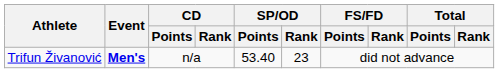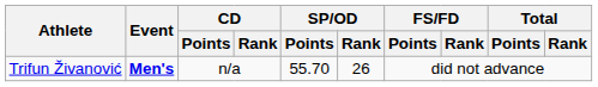 <table class="wikitable" style="font-size:90%">
 <tr>
 <th rowspan="2">Athlete</th>
 <th rowspan="2">Event</th>
 <th colspan="2">CD</th>
 <th colspan="2">SP/OD</th>
 <th colspan="2">FS/FD</th>
 <th colspan="2">Total</th>
 </tr>
 <tr>
 <th>Points</th>
 <th>Rank</th>
 <th>Points</th>
 <th>Rank</th>
 <th>Points</th>
 <th>Rank</th>
 <th>Points</th>
 <th>Rank</th>
 </tr>
 <tr>
 <td><a href='#'>Trifun Živanović</a></td>
 <td><strong><a href='#'>Men's</a></strong></td>
 <td colspan=2 align="center">n/a</td>
-<td align="center">53.40</td>
-<td align="center">23</td>
+<td align="center">55.70</td>
+<td align="center">26</td>
 <td colspan=4 align="center">did not advance</td>
 </tr>
 </table>
